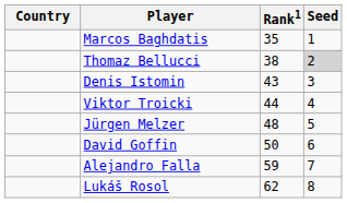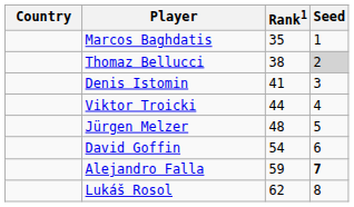 <table class="sortable wikitable">
 <tr>
 <th width="70">Country</th>
 <th width="175">Player</th>
 <th>Rank<sup>1</sup></th>
 <th>Seed</th>
 </tr>
 <tr>
 <td></td>
 <td><a href='#'>Marcos Baghdatis</a></td>
 <td>35</td>
 <td>1</td>
 </tr>
 <tr>
 <td></td>
 <td><a href='#'>Thomaz Bellucci</a></td>
 <td>38</td>
 <td style="background: lightgrey;">2</td>
 </tr>
 <tr>
 <td></td>
 <td><a href='#'>Denis Istomin</a></td>
-<td>43</td>
+<td>41</td>
 <td>3</td>
 </tr>
 <tr>
 <td></td>
 <td><a href='#'>Viktor Troicki</a></td>
 <td>44</td>
 <td>4</td>
 </tr>
 <tr>
 <td></td>
 <td><a href='#'>Jürgen Melzer</a></td>
 <td>48</td>
 <td>5</td>
 </tr>
 <tr>
 <td></td>
 <td><a href='#'>David Goffin</a></td>
-<td>50</td>
+<td>54</td>
 <td>6</td>
 </tr>
 <tr>
 <td></td>
 <td><a href='#'>Alejandro Falla</a></td>
 <td>59</td>
-<td>7</td>
+<td><strong>7</strong></td>
 </tr>
 <tr>
 <td></td>
 <td><a href='#'>Lukáš Rosol</a></td>
 <td>62</td>
 <td>8</td>
 </tr>
 </table>
